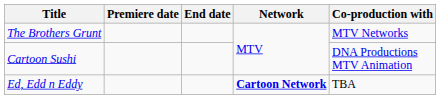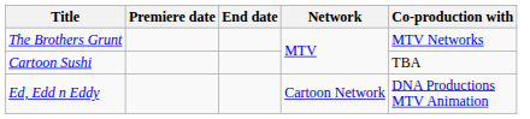 <table class="wikitable sortable">
 <tr>
 <th>Title</th>
 <th>Premiere date</th>
 <th>End date</th>
 <th>Network</th>
 <th>Co-production with</th>
 </tr>
 <tr>
 <td><em><a href='#'>The Brothers Grunt</a></em></td>
 <td></td>
 <td></td>
 <td rowspan="2"><a href='#'>MTV</a></td>
 <td><a href='#'>MTV Networks</a></td>
 </tr>
 <tr>
 <td><em><a href='#'>Cartoon Sushi</a></em></td>
 <td></td>
 <td></td>
-<td><a href='#'>DNA Productions</a><br><a href='#'>MTV Animation</a></td>
+<td>TBA</td>
 </tr>
 <tr>
 <td><em><a href='#'>Ed, Edd n Eddy</a></em></td>
 <td></td>
 <td></td>
-<td><strong><a href='#'>Cartoon Network</a></strong></td>
-<td>TBA</td>
+<td><a href='#'>Cartoon Network</a></td>
+<td><a href='#'>DNA Productions</a><br><a href='#'>MTV Animation</a></td>
 </tr>
 </table>
